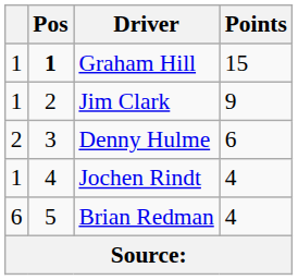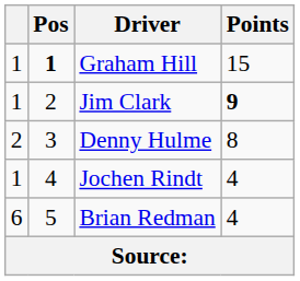 <table class="wikitable" style="font-size: 95%;">
 <tr>
 <th></th>
 <th>Pos</th>
 <th>Driver</th>
 <th>Points</th>
 </tr>
 <tr>
 <td align="left"> 1</td>
 <td align="center"><strong>1</strong></td>
 <td> <a href='#'>Graham Hill</a></td>
 <td align="left">15</td>
 </tr>
 <tr>
 <td align="left"> 1</td>
 <td align="center">2</td>
 <td> <a href='#'>Jim Clark</a></td>
-<td align="left">9</td>
+<td align="left"><strong>9</strong></td>
 </tr>
 <tr>
 <td align="left"> 2</td>
 <td align="center">3</td>
 <td> <a href='#'>Denny Hulme</a></td>
-<td align="left">6</td>
+<td align="left">8</td>
 </tr>
 <tr>
 <td align="left"> 1</td>
 <td align="center">4</td>
 <td> <a href='#'>Jochen Rindt</a></td>
 <td align="left">4</td>
 </tr>
 <tr>
 <td align="left"> 6</td>
 <td align="center">5</td>
 <td> <a href='#'>Brian Redman</a></td>
 <td align="left">4</td>
 </tr>
 <tr>
 <th colspan=4>Source: </th>
 </tr>
 </table>
